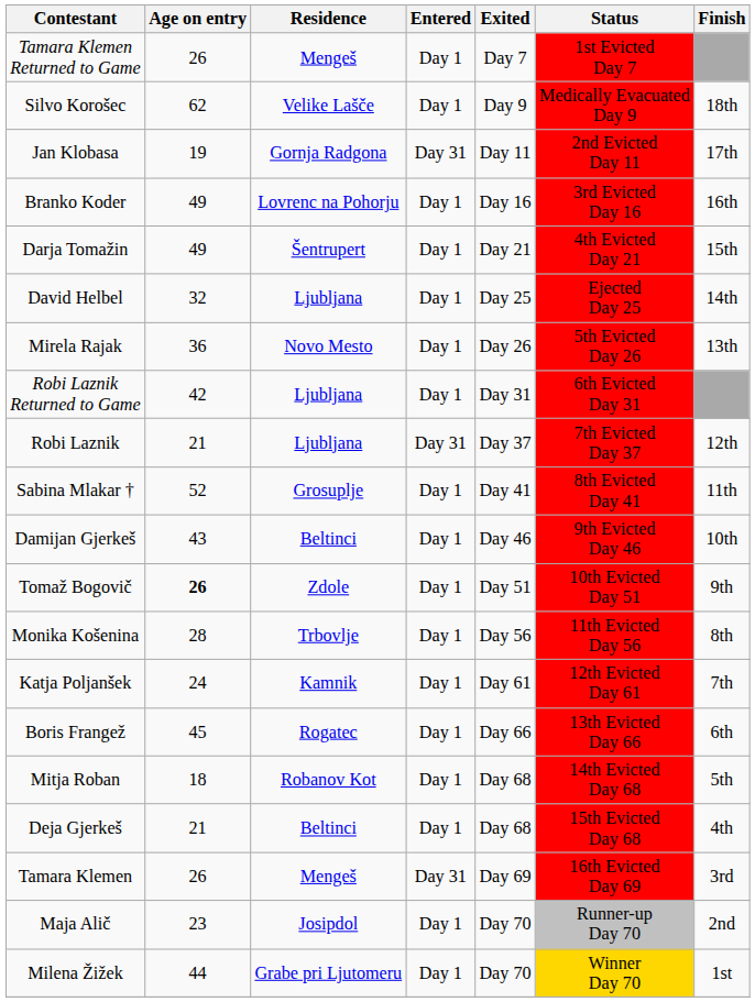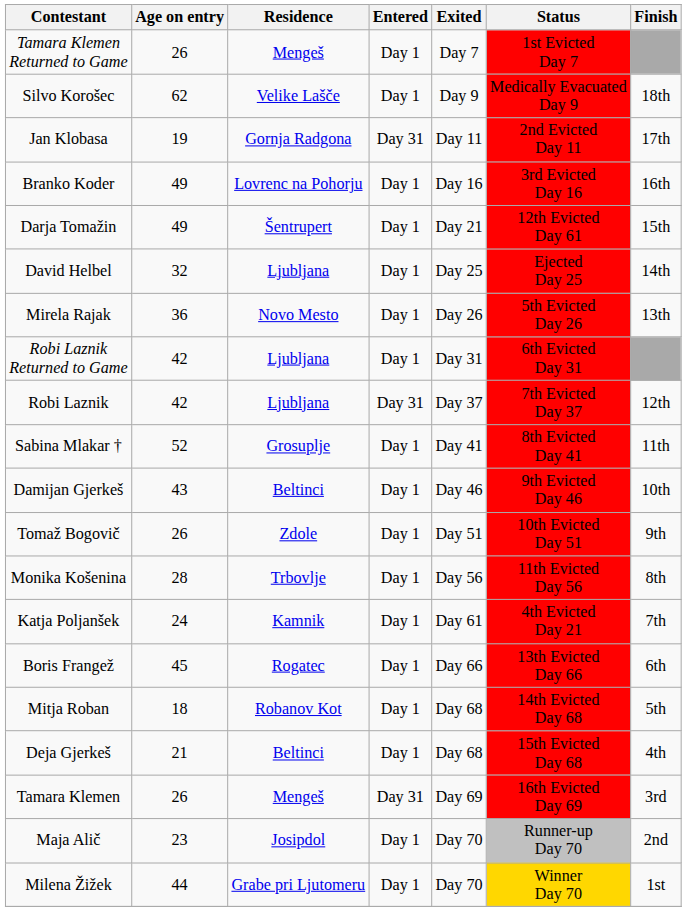 <table class="wikitable sortable" style="margin:auto; text-align:center">
 <tr>
 <th>Contestant</th>
 <th>Age on entry</th>
 <th>Residence</th>
 <th>Entered</th>
 <th>Exited</th>
 <th>Status</th>
 <th>Finish</th>
 </tr>
 <tr>
 <td><em>Tamara Klemen<br>Returned to Game</em></td>
 <td>26</td>
 <td><a href='#'>Mengeš</a></td>
 <td>Day 1</td>
 <td>Day 7</td>
 <td style="background:#ff0000;">1st Evicted<br>Day 7</td>
 <td bgcolor="darkgrey"></td>
 </tr>
 <tr>
 <td>Silvo Korošec</td>
 <td>62</td>
 <td><a href='#'>Velike Lašče</a></td>
 <td>Day 1</td>
 <td>Day 9</td>
 <td style="background:#ff0000;">Medically Evacuated<br>Day 9</td>
 <td>18th</td>
 </tr>
 <tr>
 <td>Jan Klobasa</td>
 <td>19</td>
 <td><a href='#'>Gornja Radgona</a></td>
 <td>Day 31</td>
 <td>Day 11</td>
 <td style="background:#ff0000;">2nd Evicted<br>Day 11</td>
 <td>17th</td>
 </tr>
 <tr>
 <td>Branko Koder</td>
 <td>49</td>
 <td><a href='#'>Lovrenc na Pohorju</a></td>
 <td>Day 1</td>
 <td>Day 16</td>
 <td style="background:#ff0000;">3rd Evicted<br>Day 16</td>
 <td>16th</td>
 </tr>
 <tr>
 <td>Darja Tomažin</td>
 <td>49</td>
 <td><a href='#'>Šentrupert</a></td>
 <td>Day 1</td>
 <td>Day 21</td>
-<td style="background:#ff0000;">4th Evicted<br>Day 21</td>
+<td style="background:#ff0000;">12th Evicted<br>Day 61</td>
 <td>15th</td>
 </tr>
 <tr>
 <td>David Helbel</td>
 <td>32</td>
 <td><a href='#'>Ljubljana</a></td>
 <td>Day 1</td>
 <td>Day 25</td>
 <td style="background:#ff0000;">Ejected<br>Day 25</td>
 <td>14th</td>
 </tr>
 <tr>
 <td>Mirela Rajak</td>
 <td>36</td>
 <td><a href='#'>Novo Mesto</a></td>
 <td>Day 1</td>
 <td>Day 26</td>
 <td style="background:#ff0000;">5th Evicted<br>Day 26</td>
 <td>13th</td>
 </tr>
 <tr>
 <td><em>Robi Laznik<br>Returned to Game</em></td>
 <td>42</td>
 <td><a href='#'>Ljubljana</a></td>
 <td>Day 1</td>
 <td>Day 31</td>
 <td style="background:#ff0000;">6th Evicted<br>Day 31</td>
 <td bgcolor="darkgrey"></td>
 </tr>
 <tr>
 <td>Robi Laznik</td>
-<td>21</td>
+<td>42</td>
 <td><a href='#'>Ljubljana</a></td>
 <td>Day 31</td>
 <td>Day 37</td>
 <td style="background:#ff0000;">7th Evicted<br>Day 37</td>
 <td>12th</td>
 </tr>
 <tr>
 <td>Sabina Mlakar †</td>
 <td>52</td>
 <td><a href='#'>Grosuplje</a></td>
 <td>Day 1</td>
 <td>Day 41</td>
 <td style="background:#ff0000;">8th Evicted<br>Day 41</td>
 <td>11th</td>
 </tr>
 <tr>
 <td>Damijan Gjerkeš</td>
 <td>43</td>
 <td><a href='#'>Beltinci</a></td>
 <td>Day 1</td>
 <td>Day 46</td>
 <td style="background:#ff0000;">9th Evicted<br>Day 46</td>
 <td>10th</td>
 </tr>
 <tr>
 <td>Tomaž Bogovič</td>
-<td><strong>26</strong></td>
+<td>26</td>
 <td><a href='#'>Zdole</a></td>
 <td>Day 1</td>
 <td>Day 51</td>
 <td style="background:#ff0000;">10th Evicted<br>Day 51</td>
 <td>9th</td>
 </tr>
 <tr>
 <td>Monika Košenina</td>
 <td>28</td>
 <td><a href='#'>Trbovlje</a></td>
 <td>Day 1</td>
 <td>Day 56</td>
 <td style="background:#ff0000;">11th Evicted<br>Day 56</td>
 <td>8th</td>
 </tr>
 <tr>
 <td>Katja Poljanšek</td>
 <td>24</td>
 <td><a href='#'>Kamnik</a></td>
 <td>Day 1</td>
 <td>Day 61</td>
-<td style="background:#ff0000;">12th Evicted<br>Day 61</td>
+<td style="background:#ff0000;">4th Evicted<br>Day 21</td>
 <td>7th</td>
 </tr>
 <tr>
 <td>Boris Frangež</td>
 <td>45</td>
 <td><a href='#'>Rogatec</a></td>
 <td>Day 1</td>
 <td>Day 66</td>
 <td style="background:#ff0000;">13th Evicted<br>Day 66</td>
 <td>6th</td>
 </tr>
 <tr>
 <td>Mitja Roban</td>
 <td>18</td>
 <td><a href='#'>Robanov Kot</a></td>
 <td>Day 1</td>
 <td>Day 68</td>
 <td style="background:#ff0000;">14th Evicted<br>Day 68</td>
 <td>5th</td>
 </tr>
 <tr>
 <td>Deja Gjerkeš</td>
 <td>21</td>
 <td><a href='#'>Beltinci</a></td>
 <td>Day 1</td>
 <td>Day 68</td>
 <td style="background:#ff0000;">15th Evicted<br>Day 68</td>
 <td>4th</td>
 </tr>
 <tr>
 <td>Tamara Klemen</td>
 <td>26</td>
 <td><a href='#'>Mengeš</a></td>
 <td>Day 31</td>
 <td>Day 69</td>
 <td style="background:#ff0000;">16th Evicted<br>Day 69</td>
 <td>3rd</td>
 </tr>
 <tr>
 <td>Maja Alič</td>
 <td>23</td>
 <td><a href='#'>Josipdol</a></td>
 <td>Day 1</td>
 <td>Day 70</td>
 <td style="background:silver;">Runner-up<br>Day 70</td>
 <td>2nd</td>
 </tr>
 <tr>
 <td>Milena Žižek</td>
 <td>44</td>
 <td><a href='#'>Grabe pri Ljutomeru</a></td>
 <td>Day 1</td>
 <td>Day 70</td>
 <td style="background:gold;">Winner<br>Day 70</td>
 <td>1st</td>
 </tr>
 <tr>
 </tr>
 </table>
